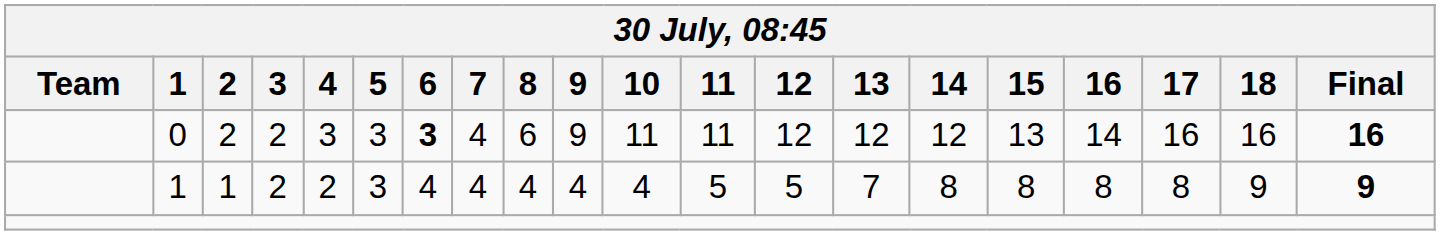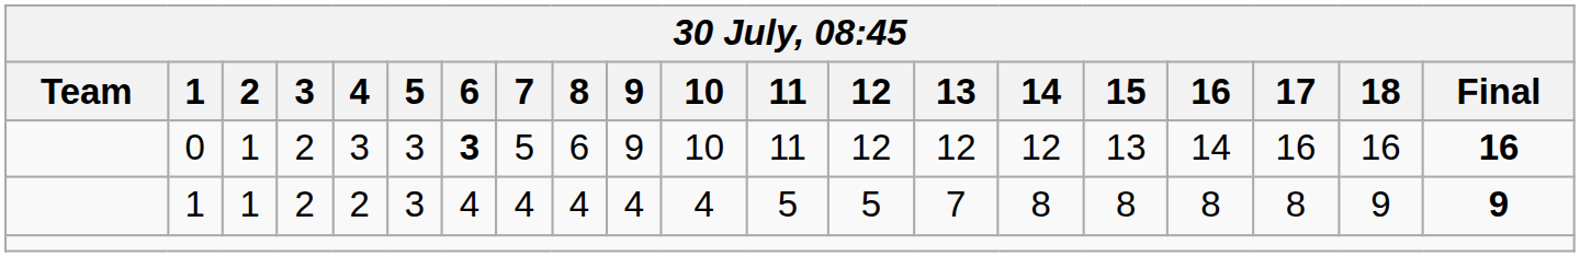 <table class=wikitable style="text-align:center; width: 55%">
 <tr>
 <th colspan=20><em>30 July, 08:45</em></th>
 </tr>
 <tr>
 <th>Team</th>
 <th>1</th>
 <th>2</th>
 <th>3</th>
 <th>4</th>
 <th>5</th>
 <th>6</th>
 <th>7</th>
 <th>8</th>
 <th>9</th>
 <th>10</th>
 <th>11</th>
 <th>12</th>
 <th>13</th>
 <th>14</th>
 <th>15</th>
 <th>16</th>
 <th>17</th>
 <th>18</th>
 <th>Final</th>
 </tr>
 <tr>
 <td align=left><strong></strong></td>
 <td>0</td>
-<td>2</td>
+<td>1</td>
 <td>2</td>
 <td>3</td>
 <td>3</td>
 <td><strong>3</strong></td>
-<td>4</td>
+<td>5</td>
 <td>6</td>
 <td>9</td>
-<td>11</td>
+<td>10</td>
 <td>11</td>
 <td>12</td>
 <td>12</td>
 <td>12</td>
 <td>13</td>
 <td>14</td>
 <td>16</td>
 <td>16</td>
 <td><strong>16</strong></td>
 </tr>
 <tr>
 <td align=left></td>
 <td>1</td>
 <td>1</td>
 <td>2</td>
 <td>2</td>
 <td>3</td>
 <td>4</td>
 <td>4</td>
 <td>4</td>
 <td>4</td>
 <td>4</td>
 <td>5</td>
 <td>5</td>
 <td>7</td>
 <td>8</td>
 <td>8</td>
 <td>8</td>
 <td>8</td>
 <td>9</td>
 <td><strong>9</strong></td>
 </tr>
 <tr>
 <td colspan=20></td>
 </tr>
 </table>
